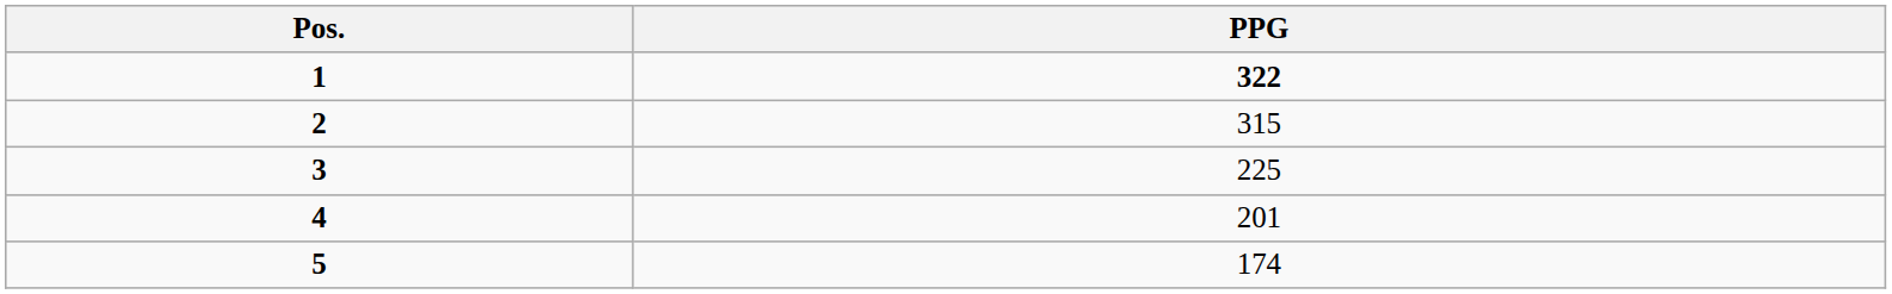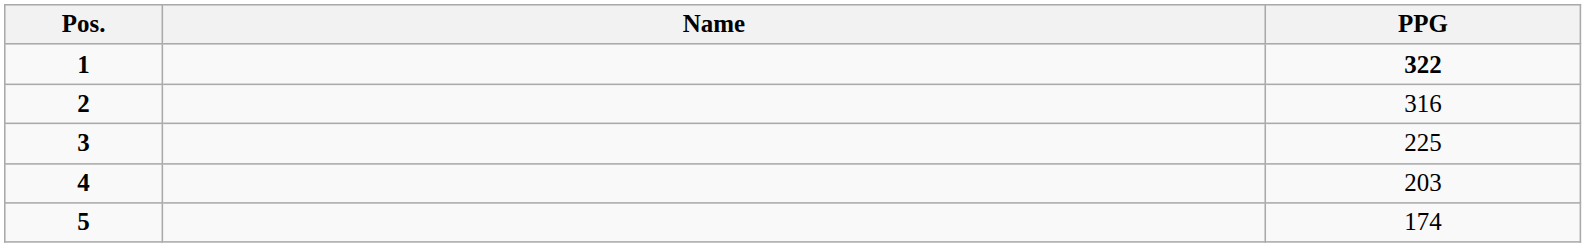 <table class="wikitable" style="width:80%;">
 <tr>
 <th style="width:10%;">Pos.</th>
+<th style="width:70%;">Name</th>
 <th style="width:20%;">PPG</th>
 </tr>
 <tr>
 <td align=center><strong>1</strong></td>
+<td><strong></strong></td>
 <td align=center><strong>322</strong></td>
 </tr>
 <tr>
 <td align=center><strong>2</strong></td>
-<td align=center>315</td>
+<td></td>
+<td align=center>316</td>
 </tr>
 <tr>
 <td align=center><strong>3</strong></td>
+<td></td>
 <td align=center>225</td>
 </tr>
 <tr>
 <td align=center><strong>4</strong></td>
-<td align=center>201</td>
+<td></td>
+<td align=center>203</td>
 </tr>
 <tr>
 <td align=center><strong>5</strong></td>
+<td></td>
 <td align=center>174</td>
 </tr>
 </table>
